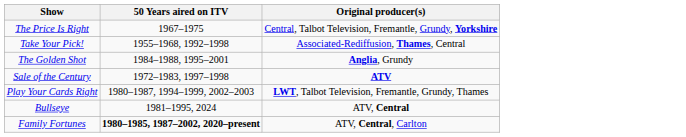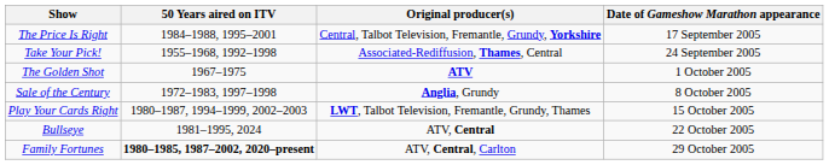 <table class="wikitable" style="text-align:center">
 <tr>
 <th>Show</th>
 <th>50 Years aired on ITV</th>
 <th>Original producer(s)</th>
+<th>Date of <em>Gameshow Marathon</em> appearance</th>
 </tr>
 <tr>
 <td><em><a href='#'>The Price Is Right</a></em></td>
-<td>1967–1975</td>
+<td>1984–1988, 1995–2001</td>
 <td><a href='#'>Central</a>, Talbot Television, Fremantle, <a href='#'>Grundy</a>, <strong><a href='#'>Yorkshire</a></strong></td>
+<td>17 September 2005</td>
 </tr>
 <tr>
 <td><em><a href='#'>Take Your Pick!</a></em></td>
 <td>1955–1968, 1992–1998</td>
 <td><a href='#'>Associated-Rediffusion</a>, <strong><a href='#'>Thames</a></strong>, Central</td>
+<td>24 September 2005</td>
 </tr>
 <tr>
 <td><em><a href='#'>The Golden Shot</a></em></td>
-<td>1984–1988, 1995–2001</td>
-<td><strong><a href='#'>Anglia</a></strong>, Grundy</td>
+<td>1967–1975</td>
+<td><strong><a href='#'>ATV</a></strong></td>
+<td>1 October 2005</td>
 </tr>
 <tr>
 <td><em><a href='#'>Sale of the Century</a></em></td>
 <td>1972–1983, 1997–1998</td>
-<td><strong><a href='#'>ATV</a></strong></td>
+<td><strong><a href='#'>Anglia</a></strong>, Grundy</td>
+<td>8 October 2005</td>
 </tr>
 <tr>
 <td><em><a href='#'>Play Your Cards Right</a></em></td>
 <td>1980–1987, 1994–1999, 2002–2003</td>
 <td><strong><a href='#'>LWT</a></strong>, Talbot Television, Fremantle, Grundy, Thames</td>
+<td>15 October 2005</td>
 </tr>
 <tr>
 <td><em><a href='#'>Bullseye</a></em></td>
 <td>1981–1995, 2024</td>
 <td>ATV, <strong>Central</strong></td>
+<td>22 October 2005</td>
 </tr>
 <tr>
 <td><em><a href='#'>Family Fortunes</a></em></td>
 <td><strong>1980–1985, 1987–2002, 2020–present</strong></td>
 <td>ATV, <strong>Central</strong>, <a href='#'>Carlton</a></td>
+<td>29 October 2005</td>
 </tr>
 </table>
